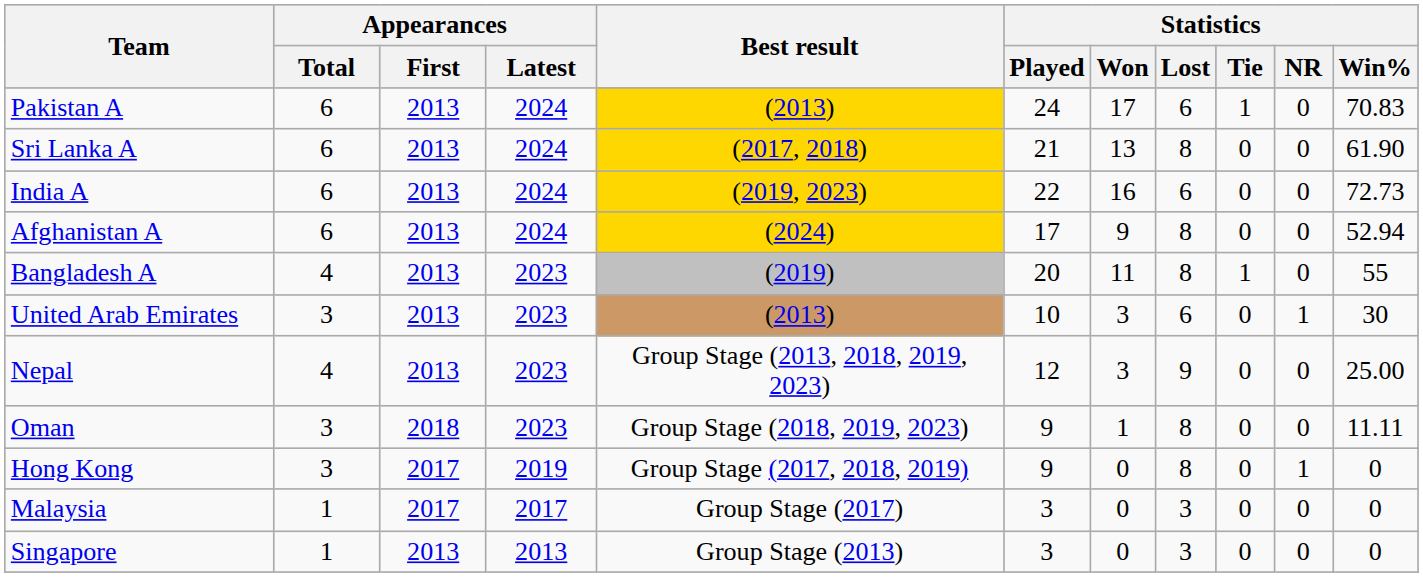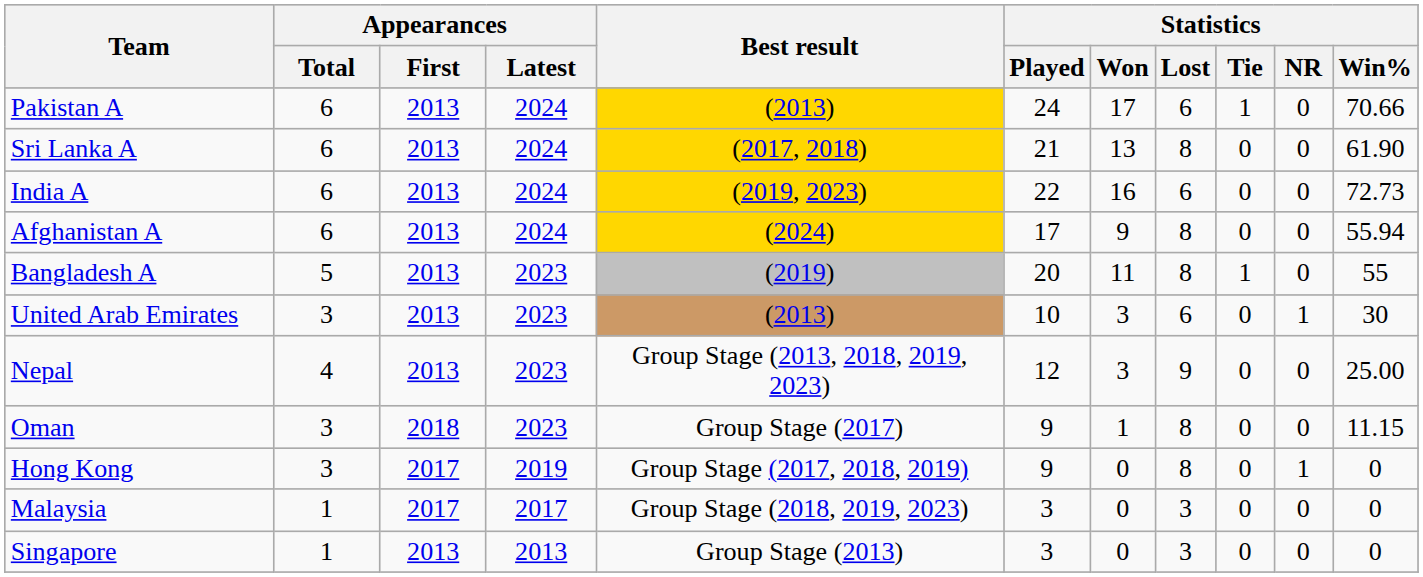 <table class="wikitable sortable" style="text-align: center;">
 <tr>
 <th rowspan="2" style="width:180px;">Team</th>
 <th colspan=3>Appearances</th>
 <th rowspan="2" style="width:300px;">Best result</th>
 <th colspan="6">Statistics</th>
 </tr>
 <tr>
 <th width=65>Total</th>
 <th width=65>First</th>
 <th width=65>Latest</th>
 <th width=30>Played</th>
 <th width=30>Won</th>
 <th width=30>Lost</th>
 <th width=30>Tie</th>
 <th width=30>NR</th>
 <th width=30>Win%</th>
 </tr>
 <tr>
 <td style="text-align:left;"> <a href='#'>Pakistan A</a></td>
 <td>6</td>
 <td><a href='#'>2013</a></td>
 <td><a href='#'>2024</a></td>
 <td bgcolor="gold"> (<a href='#'>2013</a>)</td>
 <td>24</td>
 <td>17</td>
 <td>6</td>
 <td>1</td>
 <td>0</td>
-<td>70.83</td>
+<td>70.66</td>
 </tr>
 <tr>
 <td style="text-align:left;"> <a href='#'>Sri Lanka A</a></td>
 <td>6</td>
 <td><a href='#'>2013</a></td>
 <td><a href='#'>2024</a></td>
 <td bgcolor="gold"> (<a href='#'>2017</a>, <a href='#'>2018</a>)</td>
 <td>21</td>
 <td>13</td>
 <td>8</td>
 <td>0</td>
 <td>0</td>
 <td>61.90</td>
 </tr>
 <tr>
 <td style="text-align:left;"> <a href='#'>India A</a></td>
 <td>6</td>
 <td><a href='#'>2013</a></td>
 <td><a href='#'>2024</a></td>
 <td bgcolor="gold"> (<a href='#'>2019</a>, <a href='#'>2023</a>)</td>
 <td>22</td>
 <td>16</td>
 <td>6</td>
 <td>0</td>
 <td>0</td>
 <td>72.73</td>
 </tr>
 <tr>
 <td style="text-align:left;"> <a href='#'>Afghanistan A</a></td>
 <td>6</td>
 <td><a href='#'>2013</a></td>
 <td><a href='#'>2024</a></td>
 <td bgcolor="gold"> (<a href='#'>2024</a>)</td>
 <td>17</td>
 <td>9</td>
 <td>8</td>
 <td>0</td>
 <td>0</td>
-<td>52.94</td>
+<td>55.94</td>
 </tr>
 <tr>
 <td style="text-align:left;"> <a href='#'>Bangladesh A</a></td>
-<td>4</td>
+<td>5</td>
 <td><a href='#'>2013</a></td>
 <td><a href='#'>2023</a></td>
 <td bgcolor="silver"> (<a href='#'>2019</a>)</td>
 <td>20</td>
 <td>11</td>
 <td>8</td>
 <td>1</td>
 <td>0</td>
 <td>55</td>
 </tr>
 <tr>
 <td style="text-align:left;"> <a href='#'>United Arab Emirates</a></td>
 <td>3</td>
 <td><a href='#'>2013</a></td>
 <td><a href='#'>2023</a></td>
 <td bgcolor="#cc9966"> (<a href='#'>2013</a>)</td>
 <td>10</td>
 <td>3</td>
 <td>6</td>
 <td>0</td>
 <td>1</td>
 <td>30</td>
 </tr>
 <tr>
 <td style="text-align:left;"> <a href='#'>Nepal</a></td>
 <td>4</td>
 <td><a href='#'>2013</a></td>
 <td><a href='#'>2023</a></td>
 <td>Group Stage (<a href='#'>2013</a>, <a href='#'>2018</a>, <a href='#'>2019</a>, <a href='#'>2023</a>)</td>
 <td>12</td>
 <td>3</td>
 <td>9</td>
 <td>0</td>
 <td>0</td>
 <td>25.00</td>
 </tr>
 <tr>
 <td style="text-align:left;"> <a href='#'>Oman</a></td>
 <td>3</td>
 <td><a href='#'>2018</a></td>
 <td><a href='#'>2023</a></td>
-<td>Group Stage (<a href='#'>2018</a>, <a href='#'>2019</a>, <a href='#'>2023</a>)</td>
+<td>Group Stage (<a href='#'>2017</a>)</td>
 <td>9</td>
 <td>1</td>
 <td>8</td>
 <td>0</td>
 <td>0</td>
-<td>11.11</td>
+<td>11.15</td>
 </tr>
 <tr>
 <td style="text-align:left;"> <a href='#'>Hong Kong</a></td>
 <td>3</td>
 <td><a href='#'>2017</a></td>
 <td><a href='#'>2019</a></td>
 <td>Group Stage <a href='#'>(2017</a>, <a href='#'>2018</a>, <a href='#'>2019)</a></td>
 <td>9</td>
 <td>0</td>
 <td>8</td>
 <td>0</td>
 <td>1</td>
 <td>0</td>
 </tr>
 <tr>
 <td style="text-align:left;"> <a href='#'>Malaysia</a></td>
 <td>1</td>
 <td><a href='#'>2017</a></td>
 <td><a href='#'>2017</a></td>
-<td>Group Stage (<a href='#'>2017</a>)</td>
+<td>Group Stage (<a href='#'>2018</a>, <a href='#'>2019</a>, <a href='#'>2023</a>)</td>
 <td>3</td>
 <td>0</td>
 <td>3</td>
 <td>0</td>
 <td>0</td>
 <td>0</td>
 </tr>
 <tr>
 <td style="text-align:left;"> <a href='#'>Singapore</a></td>
 <td>1</td>
 <td><a href='#'>2013</a></td>
 <td><a href='#'>2013</a></td>
 <td>Group Stage (<a href='#'>2013</a>)</td>
 <td>3</td>
 <td>0</td>
 <td>3</td>
 <td>0</td>
 <td>0</td>
 <td>0</td>
 </tr>
 </table>
